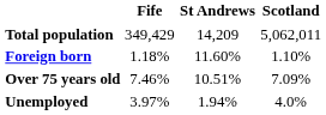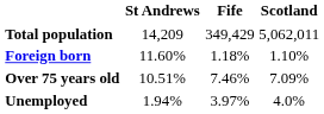 <table class="toccolours" style="float: right; margin:0 0 0.5em 1em; font-size: 90%; text-align:center;">
 <tr>
 <th></th>
+<th style="padding:2px;">St Andrews</th>
 <th style="padding:2px;">Fife</th>
-<th style="padding:2px;">St Andrews</th>
 <th style="padding:2px;">Scotland</th>
 </tr>
 <tr>
 <th style="text-align:left;">Total population</th>
+<td>14,209</td>
 <td>349,429</td>
-<td>14,209</td>
 <td>5,062,011</td>
 </tr>
 <tr>
 <th style="text-align:left;"><a href='#'>Foreign born</a></th>
+<td>11.60%</td>
 <td>1.18%</td>
-<td>11.60%</td>
 <td>1.10%</td>
 </tr>
 <tr>
 <th style="text-align:left;">Over 75 years old</th>
+<td>10.51%</td>
 <td>7.46%</td>
-<td>10.51%</td>
 <td>7.09%</td>
 </tr>
 <tr>
 <th style="text-align:left;">Unemployed</th>
+<td>1.94%</td>
 <td>3.97%</td>
-<td>1.94%</td>
 <td>4.0%</td>
 </tr>
 </table>
